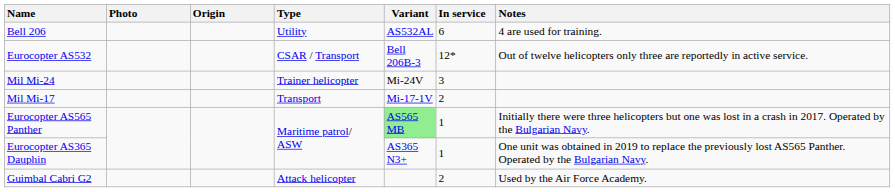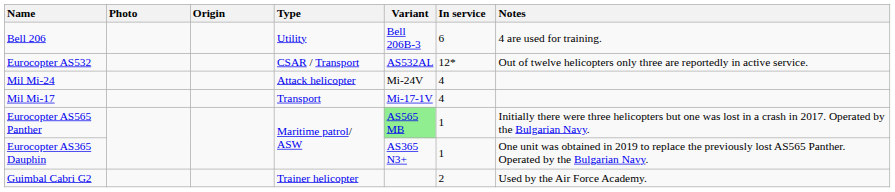 <table class="wikitable sortable">
 <tr>
 <th style="text-align: left; width:12%;">Name</th>
 <th style="text-align: left; width:10%;">Photo</th>
 <th style="text-align: left; width:10%;">Origin</th>
 <th style="text-align: left; width:13%;">Type</th>
 <th>Variant</th>
 <th style="text-align: left; width:7%;">In service</th>
 <th style="text-align: left; width:50%;">Notes</th>
 </tr>
 <tr>
 <td><a href='#'>Bell 206</a></td>
 <td></td>
 <td></td>
 <td><a href='#'>Utility</a></td>
-<td><a href='#'>AS532AL</a></td>
+<td><a href='#'>Bell 206B-3</a></td>
 <td>6</td>
 <td>4 are used for training.</td>
 </tr>
 <tr>
 <td><a href='#'>Eurocopter AS532</a></td>
 <td></td>
 <td></td>
 <td><a href='#'>CSAR</a> / <a href='#'>Transport</a></td>
-<td><a href='#'>Bell 206B-3</a></td>
+<td><a href='#'>AS532AL</a></td>
 <td>12*</td>
 <td>Out of twelve helicopters only three are reportedly in active service.</td>
 </tr>
 <tr>
 <td><a href='#'>Mil Mi-24</a></td>
 <td></td>
 <td></td>
-<td><a href='#'>Trainer helicopter</a></td>
+<td><a href='#'>Attack helicopter</a></td>
 <td>Mi-24V</td>
-<td>3</td>
+<td>4</td>
 <td></td>
 </tr>
 <tr>
 <td><a href='#'>Mil Mi-17</a></td>
 <td></td>
 <td></td>
 <td><a href='#'>Transport</a></td>
 <td><a href='#'>Mi-17-1V</a></td>
-<td>2</td>
+<td>4</td>
 <td></td>
 </tr>
 <tr>
 <td><a href='#'>Eurocopter AS565 Panther</a></td>
 <td rowspan="2"></td>
 <td rowspan="2"></td>
 <td rowspan="2"><a href='#'>Maritime patrol</a>/<br><a href='#'>ASW</a></td>
 <td style="background: lightgreen;"><a href='#'>AS565 MB</a></td>
 <td>1</td>
 <td>Initially there were three helicopters but one was lost in a crash in 2017. Operated by the <a href='#'>Bulgarian Navy</a>.</td>
 </tr>
 <tr>
 <td><a href='#'>Eurocopter AS365 Dauphin</a></td>
 <td><a href='#'>AS365 N3+</a></td>
 <td>1</td>
 <td>One unit was obtained in 2019 to replace the previously lost AS565 Panther. Operated by the <a href='#'>Bulgarian Navy</a>.</td>
 </tr>
 <tr>
 <td><a href='#'>Guimbal Cabri G2</a></td>
 <td></td>
 <td></td>
-<td><a href='#'>Attack helicopter</a></td>
+<td><a href='#'>Trainer helicopter</a></td>
 <td></td>
 <td>2</td>
 <td>Used by the Air Force Academy.</td>
 </tr>
 </table>
